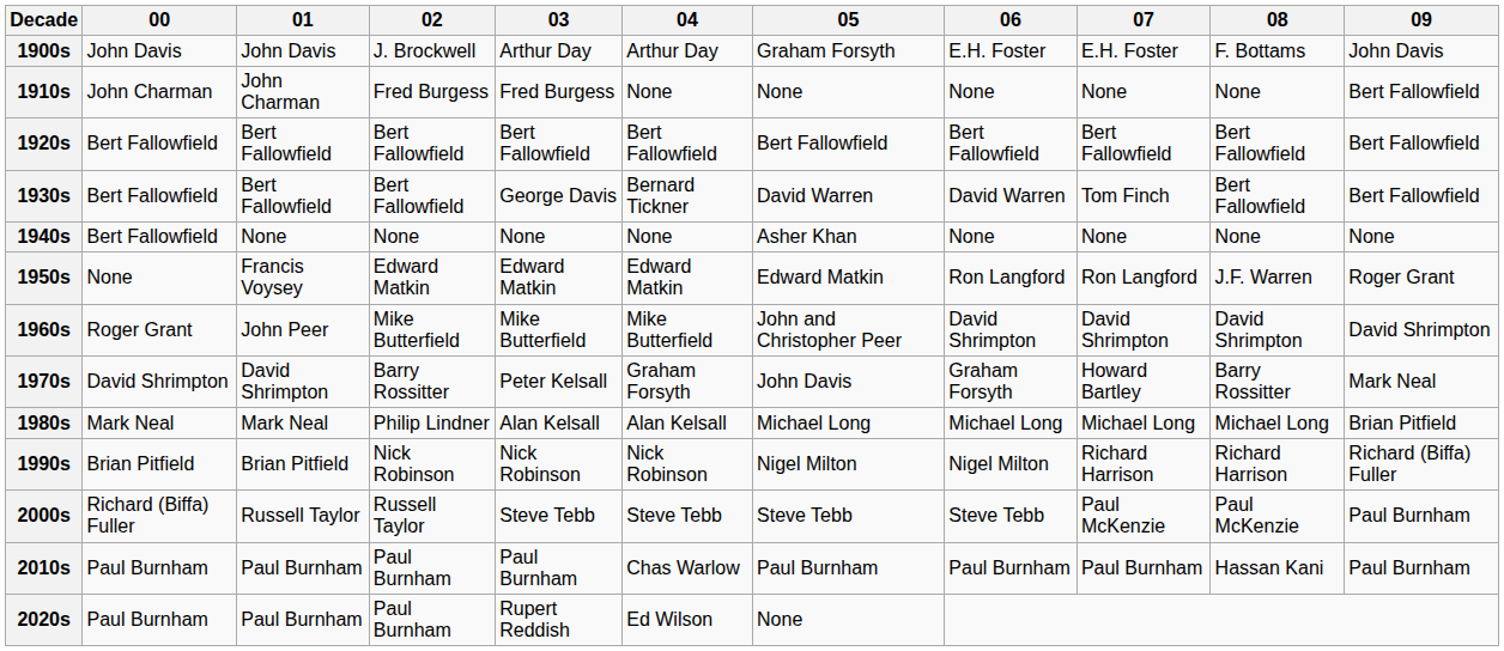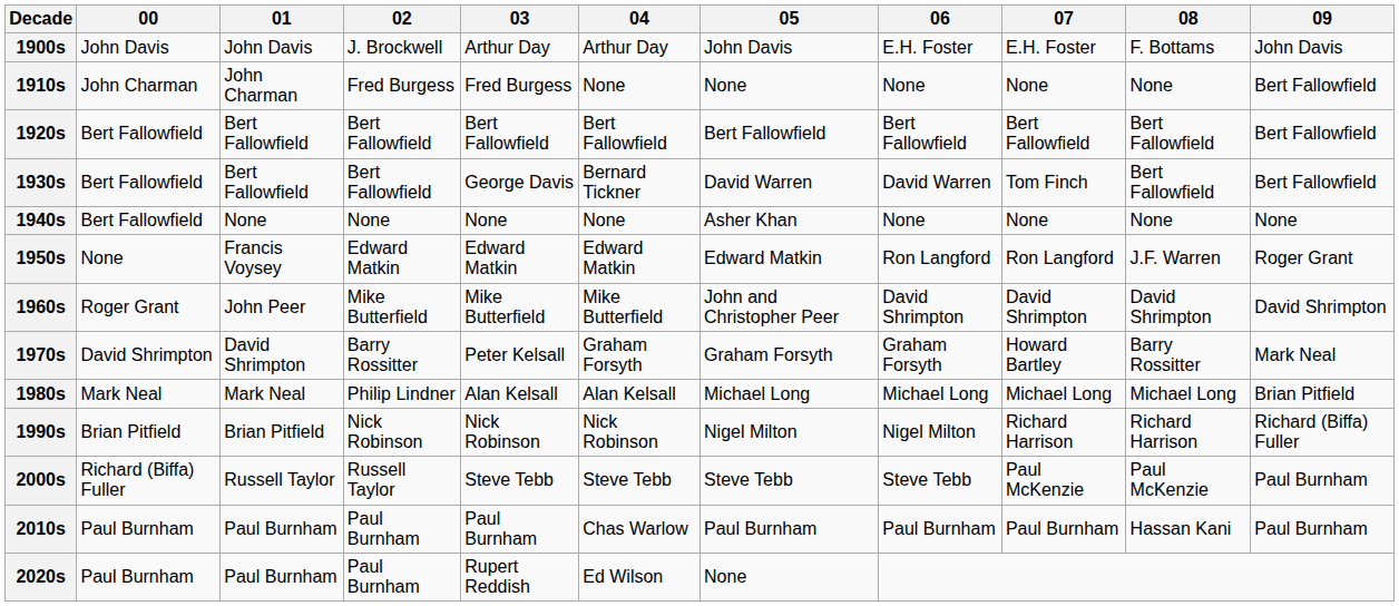 <table border="1" class="wikitable">
 <tr>
 <th>Decade</th>
 <th>00</th>
 <th>01</th>
 <th>02</th>
 <th>03</th>
 <th>04</th>
 <th>05</th>
 <th>06</th>
 <th>07</th>
 <th>08</th>
 <th>09</th>
 </tr>
 <tr>
 <th>1900s</th>
 <td>John Davis</td>
 <td>John Davis</td>
 <td>J. Brockwell</td>
 <td>Arthur Day</td>
 <td>Arthur Day</td>
-<td>Graham Forsyth</td>
+<td>John Davis</td>
 <td>E.H. Foster</td>
 <td>E.H. Foster</td>
 <td>F. Bottams</td>
 <td>John Davis</td>
 </tr>
 <tr>
 <th>1910s</th>
 <td>John Charman</td>
 <td>John Charman</td>
 <td>Fred Burgess</td>
 <td>Fred Burgess</td>
 <td>None</td>
 <td>None</td>
 <td>None</td>
 <td>None</td>
 <td>None</td>
 <td>Bert Fallowfield</td>
 </tr>
 <tr>
 <th>1920s</th>
 <td>Bert Fallowfield</td>
 <td>Bert Fallowfield</td>
 <td>Bert Fallowfield</td>
 <td>Bert Fallowfield</td>
 <td>Bert Fallowfield</td>
 <td>Bert Fallowfield</td>
 <td>Bert Fallowfield</td>
 <td>Bert Fallowfield</td>
 <td>Bert Fallowfield</td>
 <td>Bert Fallowfield</td>
 </tr>
 <tr>
 <th>1930s</th>
 <td>Bert Fallowfield</td>
 <td>Bert Fallowfield</td>
 <td>Bert Fallowfield</td>
 <td>George Davis</td>
 <td>Bernard Tickner</td>
 <td>David Warren</td>
 <td>David Warren</td>
 <td>Tom Finch</td>
 <td>Bert Fallowfield</td>
 <td>Bert Fallowfield</td>
 </tr>
 <tr>
 <th>1940s</th>
 <td>Bert Fallowfield</td>
 <td>None</td>
 <td>None</td>
 <td>None</td>
 <td>None</td>
 <td>Asher Khan</td>
 <td>None</td>
 <td>None</td>
 <td>None</td>
 <td>None</td>
 </tr>
 <tr>
 <th>1950s</th>
 <td>None</td>
 <td>Francis Voysey</td>
 <td>Edward Matkin</td>
 <td>Edward Matkin</td>
 <td>Edward Matkin</td>
 <td>Edward Matkin</td>
 <td>Ron Langford</td>
 <td>Ron Langford</td>
 <td>J.F. Warren</td>
 <td>Roger Grant</td>
 </tr>
 <tr>
 <th>1960s</th>
 <td>Roger Grant</td>
 <td>John Peer</td>
 <td>Mike Butterfield</td>
 <td>Mike Butterfield</td>
 <td>Mike Butterfield</td>
 <td>John and Christopher Peer</td>
 <td>David Shrimpton</td>
 <td>David Shrimpton</td>
 <td>David Shrimpton</td>
 <td>David Shrimpton</td>
 </tr>
 <tr>
 <th>1970s</th>
 <td>David Shrimpton</td>
 <td>David Shrimpton</td>
 <td>Barry Rossitter</td>
 <td>Peter Kelsall</td>
 <td>Graham Forsyth</td>
-<td>John Davis</td>
+<td>Graham Forsyth</td>
 <td>Graham Forsyth</td>
 <td>Howard Bartley</td>
 <td>Barry Rossitter</td>
 <td>Mark Neal</td>
 </tr>
 <tr>
 <th>1980s</th>
 <td>Mark Neal</td>
 <td>Mark Neal</td>
 <td>Philip Lindner</td>
 <td>Alan Kelsall</td>
 <td>Alan Kelsall</td>
 <td>Michael Long</td>
 <td>Michael Long</td>
 <td>Michael Long</td>
 <td>Michael Long</td>
 <td>Brian Pitfield</td>
 </tr>
 <tr>
 <th>1990s</th>
 <td>Brian Pitfield</td>
 <td>Brian Pitfield</td>
 <td>Nick Robinson</td>
 <td>Nick Robinson</td>
 <td>Nick Robinson</td>
 <td>Nigel Milton</td>
 <td>Nigel Milton</td>
 <td>Richard Harrison</td>
 <td>Richard Harrison</td>
 <td>Richard (Biffa) Fuller</td>
 </tr>
 <tr>
 <th>2000s</th>
 <td>Richard (Biffa) Fuller</td>
 <td>Russell Taylor</td>
 <td>Russell Taylor</td>
 <td>Steve Tebb</td>
 <td>Steve Tebb</td>
 <td>Steve Tebb</td>
 <td>Steve Tebb</td>
 <td>Paul McKenzie</td>
 <td>Paul McKenzie</td>
 <td>Paul Burnham</td>
 </tr>
 <tr>
 <th>2010s</th>
 <td>Paul Burnham</td>
 <td>Paul Burnham</td>
 <td>Paul Burnham</td>
 <td>Paul Burnham</td>
 <td>Chas Warlow</td>
 <td>Paul Burnham</td>
 <td>Paul Burnham</td>
 <td>Paul Burnham</td>
 <td>Hassan Kani</td>
 <td>Paul Burnham</td>
 </tr>
 <tr>
 <th>2020s</th>
 <td>Paul Burnham</td>
 <td>Paul Burnham</td>
 <td>Paul Burnham</td>
 <td>Rupert Reddish</td>
 <td>Ed Wilson</td>
 <td>None</td>
 </tr>
 </table>
